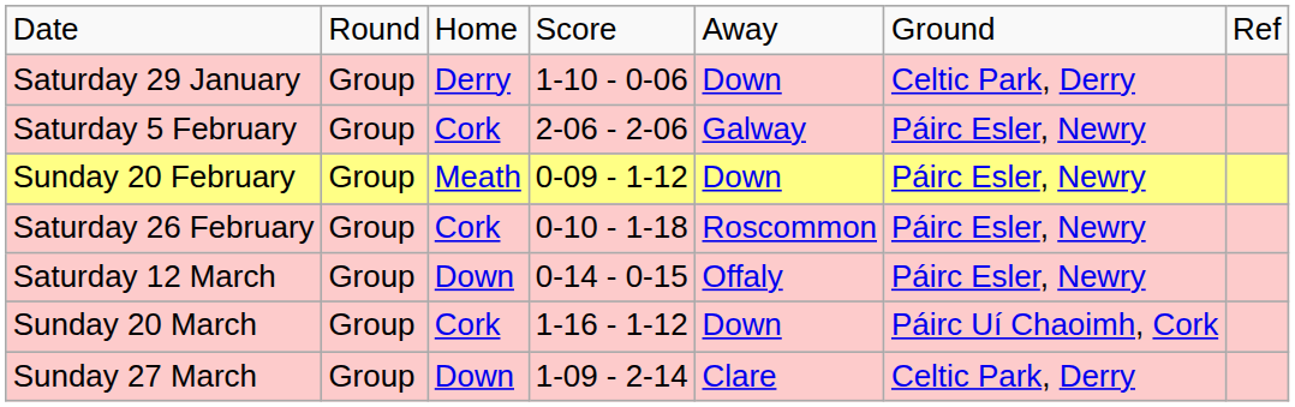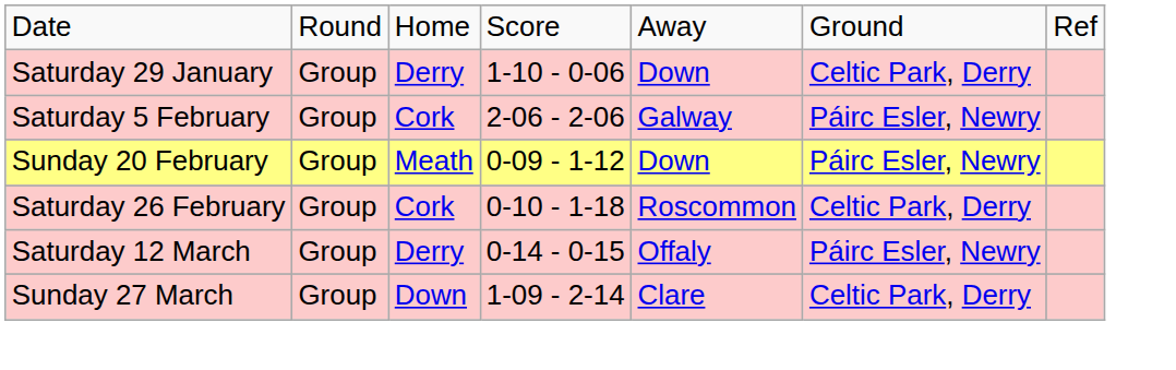 <table class="wikitable">
 <tr>
 <td>Date</td>
 <td>Round</td>
 <td>Home</td>
 <td>Score</td>
 <td>Away</td>
 <td>Ground</td>
 <td>Ref</td>
 </tr>
 <tr style="background:#fdcbcb;">
 <td>Saturday 29 January</td>
 <td>Group</td>
 <td><a href='#'>Derry</a></td>
 <td>1-10 - 0-06</td>
 <td><a href='#'>Down</a></td>
 <td><a href='#'>Celtic Park</a>, <a href='#'>Derry</a></td>
 <td></td>
 </tr>
 <tr style="background:#fdcbcb;">
 <td>Saturday 5 February</td>
 <td>Group</td>
 <td><a href='#'>Cork</a></td>
 <td>2-06 - 2-06</td>
 <td><a href='#'>Galway</a></td>
 <td><a href='#'>Páirc Esler</a>, <a href='#'>Newry</a></td>
 <td></td>
 </tr>
 <tr style="background:#ffff85;">
 <td>Sunday 20 February</td>
 <td>Group</td>
 <td><a href='#'>Meath</a></td>
 <td>0-09 - 1-12</td>
 <td><a href='#'>Down</a></td>
 <td><a href='#'>Páirc Esler</a>, <a href='#'>Newry</a></td>
 <td></td>
 </tr>
 <tr style="background:#fdcbcb;">
 <td>Saturday 26 February</td>
 <td>Group</td>
 <td><a href='#'>Cork</a></td>
 <td>0-10 - 1-18</td>
 <td><a href='#'>Roscommon</a></td>
-<td><a href='#'>Páirc Esler</a>, <a href='#'>Newry</a></td>
+<td><a href='#'>Celtic Park</a>, <a href='#'>Derry</a></td>
 <td></td>
 </tr>
 <tr style="background:#fdcbcb;">
 <td>Saturday 12 March</td>
 <td>Group</td>
-<td><a href='#'>Down</a></td>
+<td><a href='#'>Derry</a></td>
 <td>0-14 - 0-15</td>
 <td><a href='#'>Offaly</a></td>
 <td><a href='#'>Páirc Esler</a>, <a href='#'>Newry</a></td>
-<td></td>
-</tr>
-<tr style="background:#fdcbcb;">
-<td>Sunday 20 March</td>
-<td>Group</td>
-<td><a href='#'>Cork</a></td>
-<td>1-16 - 1-12</td>
-<td><a href='#'>Down</a></td>
-<td><a href='#'>Páirc Uí Chaoimh</a>, <a href='#'>Cork</a></td>
 <td></td>
 </tr>
 <tr style="background:#fdcbcb;">
 <td>Sunday 27 March</td>
 <td>Group</td>
 <td><a href='#'>Down</a></td>
 <td>1-09 - 2-14</td>
 <td><a href='#'>Clare</a></td>
 <td><a href='#'>Celtic Park</a>, <a href='#'>Derry</a></td>
 <td></td>
 </tr>
 </table>
